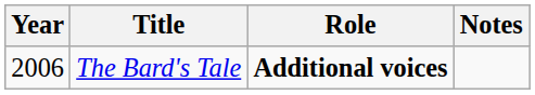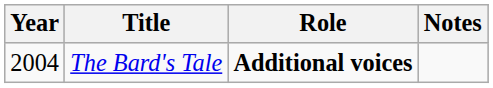 <table class="wikitable sortable">
 <tr>
 <th>Year</th>
 <th>Title</th>
 <th>Role</th>
 <th>Notes</th>
 </tr>
 <tr>
-<td>2006</td>
+<td>2004</td>
 <td><em><a href='#'>The Bard's Tale</a></em></td>
 <td><strong>Additional voices</strong></td>
 <td></td>
 </tr>
 </table>
